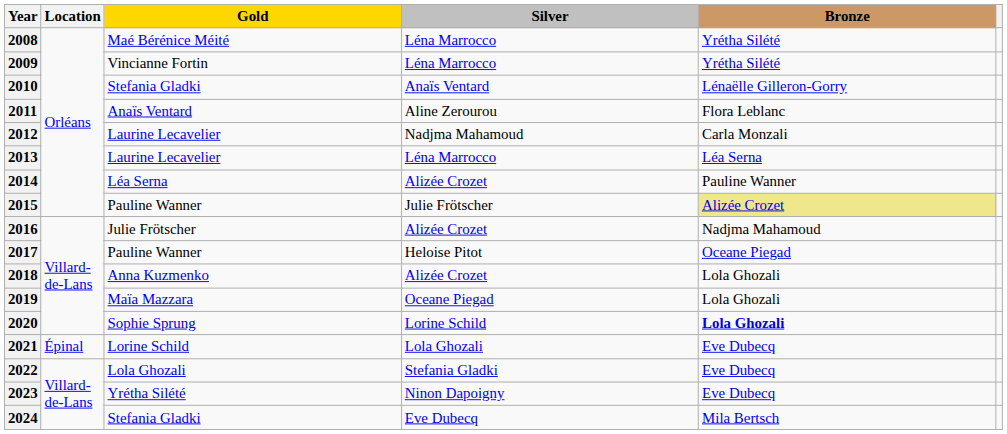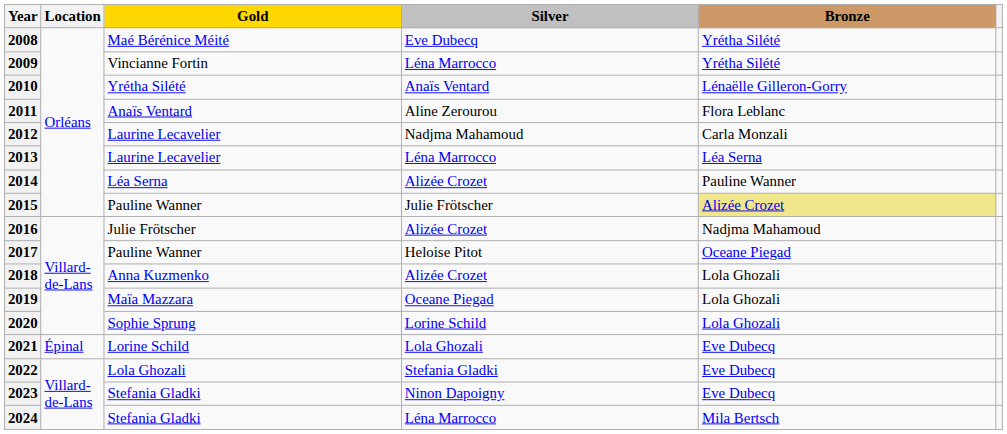 <table class="wikitable unsortable" style="text-align:left; width:85%">
 <tr>
 <th scope="col" style="text-align:center">Year</th>
 <th scope="col" style="text-align:center">Location</th>
 <td scope="col" style="text-align:center; width:30%; background:gold"><strong>Gold</strong></td>
 <td scope="col" style="text-align:center; width:30%; background:silver"><strong>Silver</strong></td>
 <td scope="col" style="text-align:center; width:30%; background:#c96"><strong>Bronze</strong></td>
 <th scope="col" style="text-align:center"></th>
 </tr>
 <tr>
 <th scope="row">2008</th>
 <td rowspan="8"><a href='#'>Orléans</a></td>
 <td><a href='#'>Maé Bérénice Méité</a></td>
-<td><a href='#'>Léna Marrocco</a></td>
+<td><a href='#'>Eve Dubecq</a></td>
 <td><a href='#'>Yrétha Silété</a></td>
 <td></td>
 </tr>
 <tr>
 <th scope="row">2009</th>
 <td>Vincianne Fortin</td>
 <td><a href='#'>Léna Marrocco</a></td>
 <td><a href='#'>Yrétha Silété</a></td>
 <td></td>
 </tr>
 <tr>
 <th scope="row">2010</th>
-<td><a href='#'>Stefania Gladki</a></td>
+<td><a href='#'>Yrétha Silété</a></td>
 <td><a href='#'>Anaïs Ventard</a></td>
 <td><a href='#'>Lénaëlle Gilleron-Gorry</a></td>
 <td></td>
 </tr>
 <tr>
 <th scope="row">2011</th>
 <td><a href='#'>Anaïs Ventard</a></td>
 <td>Aline Zerourou</td>
 <td>Flora Leblanc</td>
 <td></td>
 </tr>
 <tr>
 <th scope="row">2012</th>
 <td><a href='#'>Laurine Lecavelier</a></td>
 <td>Nadjma Mahamoud</td>
 <td>Carla Monzali</td>
 <td></td>
 </tr>
 <tr>
 <th scope="row">2013</th>
 <td><a href='#'>Laurine Lecavelier</a></td>
 <td><a href='#'>Léna Marrocco</a></td>
 <td><a href='#'>Léa Serna</a></td>
 <td></td>
 </tr>
 <tr>
 <th scope="row">2014</th>
 <td><a href='#'>Léa Serna</a></td>
 <td><a href='#'>Alizée Crozet</a></td>
 <td>Pauline Wanner</td>
 <td></td>
 </tr>
 <tr>
 <th scope="row">2015</th>
 <td>Pauline Wanner</td>
 <td>Julie Frötscher</td>
 <td style="background: khaki;"><a href='#'>Alizée Crozet</a></td>
 <td></td>
 </tr>
 <tr>
 <th scope="row">2016</th>
 <td rowspan="5"><a href='#'>Villard-de-Lans</a></td>
 <td>Julie Frötscher</td>
 <td><a href='#'>Alizée Crozet</a></td>
 <td>Nadjma Mahamoud</td>
 <td></td>
 </tr>
 <tr>
 <th scope="row">2017</th>
 <td>Pauline Wanner</td>
 <td>Heloise Pitot</td>
 <td><a href='#'>Oceane Piegad</a></td>
 <td></td>
 </tr>
 <tr>
 <th scope="row">2018</th>
 <td><a href='#'>Anna Kuzmenko</a></td>
 <td><a href='#'>Alizée Crozet</a></td>
 <td>Lola Ghozali</td>
 <td></td>
 </tr>
 <tr>
 <th scope="row">2019</th>
 <td><a href='#'>Maïa Mazzara</a></td>
 <td><a href='#'>Oceane Piegad</a></td>
 <td>Lola Ghozali</td>
 <td></td>
 </tr>
 <tr>
 <th scope="row">2020</th>
 <td><a href='#'>Sophie Sprung</a></td>
 <td><a href='#'>Lorine Schild</a></td>
-<td><strong><a href='#'>Lola Ghozali</a></strong></td>
+<td><a href='#'>Lola Ghozali</a></td>
 <td></td>
 </tr>
 <tr>
 <th scope="row">2021</th>
 <td><a href='#'>Épinal</a></td>
 <td><a href='#'>Lorine Schild</a></td>
 <td><a href='#'>Lola Ghozali</a></td>
 <td><a href='#'>Eve Dubecq</a></td>
 <td></td>
 </tr>
 <tr>
 <th scope="row">2022</th>
 <td rowspan="3"><a href='#'>Villard-de-Lans</a></td>
 <td><a href='#'>Lola Ghozali</a></td>
 <td><a href='#'>Stefania Gladki</a></td>
 <td><a href='#'>Eve Dubecq</a></td>
 <td></td>
 </tr>
 <tr>
 <th scope="row">2023</th>
-<td><a href='#'>Yrétha Silété</a></td>
+<td><a href='#'>Stefania Gladki</a></td>
 <td><a href='#'>Ninon Dapoigny</a></td>
 <td><a href='#'>Eve Dubecq</a></td>
 <td></td>
 </tr>
 <tr>
 <th scope="row">2024</th>
 <td><a href='#'>Stefania Gladki</a></td>
-<td><a href='#'>Eve Dubecq</a></td>
+<td><a href='#'>Léna Marrocco</a></td>
 <td><a href='#'>Mila Bertsch</a></td>
 <td></td>
 </tr>
 </table>
